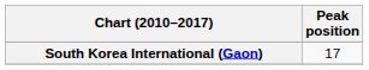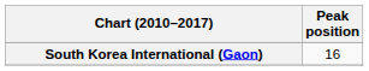 <table class="wikitable sortable plainrowheaders" style="text-align:center">
 <tr>
 <th scope="col" style="width:21em;">Chart (2010–2017)</th>
 <th scope="col">Peak<br>position</th>
 </tr>
 <tr>
 </tr>
 <tr>
 <th scope="row">South Korea International (<a href='#'>Gaon</a>)</th>
-<td>17</td>
+<td>16</td>
 </tr>
 <tr>
 </tr>
 <tr>
 </tr>
 <tr>
 </tr>
 <tr>
 </tr>
 </table>
